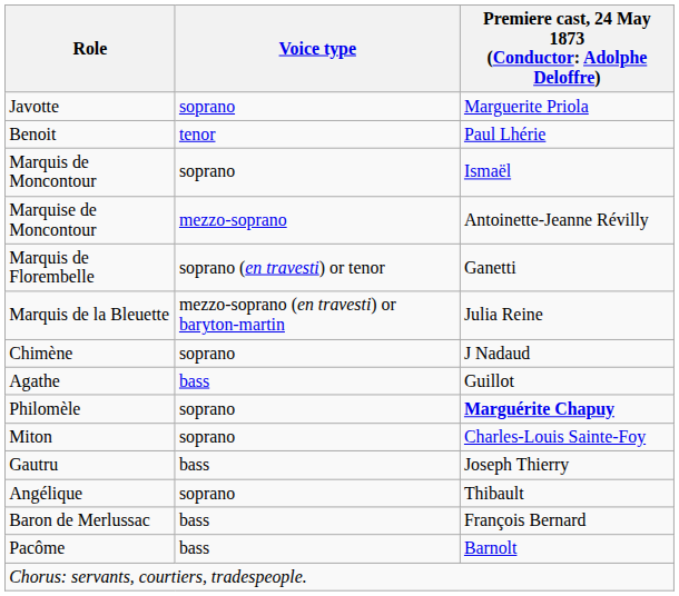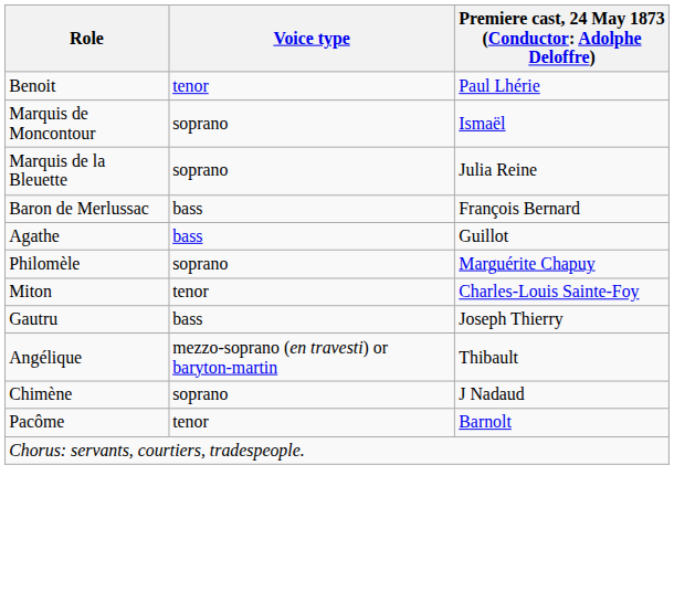 <table class="wikitable">
 <tr>
 <th>Role</th>
 <th><a href='#'>Voice type</a></th>
 <th>Premiere cast, 24 May 1873<br>(<a href='#'>Conductor</a>: <a href='#'>Adolphe Deloffre</a>)</th>
-</tr>
-<tr>
-<td>Javotte</td>
-<td><a href='#'>soprano</a></td>
-<td><a href='#'>Marguerite Priola</a></td>
 </tr>
 <tr>
 <td>Benoit</td>
 <td><a href='#'>tenor</a></td>
 <td><a href='#'>Paul Lhérie</a></td>
 </tr>
 <tr>
 <td>Marquis de Moncontour</td>
 <td>soprano</td>
 <td><a href='#'>Ismaël</a></td>
 </tr>
 <tr>
-<td>Marquise de Moncontour</td>
-<td><a href='#'>mezzo-soprano</a></td>
-<td>Antoinette-Jeanne Révilly</td>
-</tr>
-<tr>
-<td>Marquis de Florembelle</td>
-<td>soprano (<em><a href='#'>en travesti</a></em>) or tenor</td>
-<td>Ganetti</td>
-</tr>
-<tr>
 <td>Marquis de la Bleuette</td>
-<td>mezzo-soprano (<em>en travesti</em>) or <a href='#'>baryton-martin</a></td>
+<td>soprano</td>
 <td>Julia Reine</td>
 </tr>
 <tr>
-<td>Chimène</td>
-<td>soprano</td>
-<td>J Nadaud</td>
+<td>Baron de Merlussac</td>
+<td>bass</td>
+<td>François Bernard</td>
 </tr>
 <tr>
 <td>Agathe</td>
 <td><a href='#'>bass</a></td>
 <td>Guillot</td>
 </tr>
 <tr>
 <td>Philomèle</td>
 <td>soprano</td>
-<td><strong><a href='#'>Marguérite Chapuy</a></strong></td>
+<td><a href='#'>Marguérite Chapuy</a></td>
 </tr>
 <tr>
 <td>Miton</td>
-<td>soprano</td>
+<td>tenor</td>
 <td><a href='#'>Charles-Louis Sainte-Foy</a></td>
 </tr>
 <tr>
 <td>Gautru</td>
 <td>bass</td>
 <td>Joseph Thierry</td>
 </tr>
 <tr>
 <td>Angélique</td>
-<td>soprano</td>
+<td>mezzo-soprano (<em>en travesti</em>) or <a href='#'>baryton-martin</a></td>
 <td>Thibault</td>
 </tr>
 <tr>
-<td>Baron de Merlussac</td>
-<td>bass</td>
-<td>François Bernard</td>
+<td>Chimène</td>
+<td>soprano</td>
+<td>J Nadaud</td>
 </tr>
 <tr>
 <td>Pacôme</td>
-<td>bass</td>
+<td>tenor</td>
 <td><a href='#'>Barnolt</a></td>
 </tr>
 <tr>
 <td colspan="3"><em>Chorus: servants, courtiers, tradespeople.</em></td>
 </tr>
 </table>
